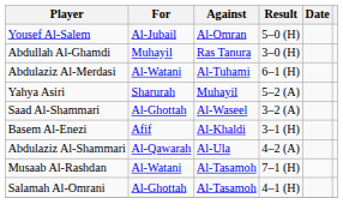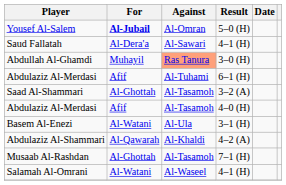 <table class="wikitable">
 <tr>
 <th>Player</th>
 <th>For</th>
 <th>Against</th>
 <th style="text-align:center">Result</th>
 <th>Date</th>
 <th></th>
 </tr>
 <tr>
 <td> <a href='#'>Yousef Al-Salem</a></td>
-<td><a href='#'>Al-Jubail</a></td>
+<td><strong><a href='#'>Al-Jubail</a></strong></td>
 <td><a href='#'>Al-Omran</a></td>
 <td style="text-align:center;">5–0 (H)</td>
 <td></td>
 <td></td>
 </tr>
 <tr>
+<td> Saud Fallatah</td>
+<td><a href='#'>Al-Dera'a</a></td>
+<td><a href='#'>Al-Sawari</a></td>
+<td style="text-align:center;">4–1 (H)</td>
+<td></td>
+<td></td>
+</tr>
+<tr>
 <td> Abdullah Al-Ghamdi</td>
 <td><a href='#'>Muhayil</a></td>
-<td><a href='#'>Ras Tanura</a></td>
+<td style="background: lightsalmon;"><a href='#'>Ras Tanura</a></td>
 <td style="text-align:center;">3–0 (H)</td>
 <td></td>
 <td></td>
 </tr>
 <tr>
 <td> Abdulaziz Al-Merdasi</td>
-<td><a href='#'>Al-Watani</a></td>
+<td><a href='#'>Afif</a></td>
 <td><a href='#'>Al-Tuhami</a></td>
 <td style="text-align:center;">6–1 (H)</td>
 <td></td>
 <td></td>
 </tr>
 <tr>
-<td> Yahya Asiri</td>
-<td><a href='#'>Sharurah</a></td>
-<td><a href='#'>Muhayil</a></td>
-<td style="text-align:center;">5–2 (A)</td>
-<td></td>
-<td></td>
-</tr>
-<tr>
 <td> Saad Al-Shammari</td>
 <td><a href='#'>Al-Ghottah</a></td>
-<td><a href='#'>Al-Waseel</a></td>
+<td><a href='#'>Al-Tasamoh</a></td>
 <td style="text-align:center;">3–2 (A)</td>
 <td></td>
 <td></td>
 </tr>
 <tr>
+<td> Abdulaziz Al-Merdasi</td>
+<td><a href='#'>Afif</a></td>
+<td><a href='#'>Al-Tasamoh</a></td>
+<td style="text-align:center;">4–0 (H)</td>
+<td></td>
+<td></td>
+</tr>
+<tr>
 <td> Basem Al-Enezi</td>
-<td><a href='#'>Afif</a></td>
-<td><a href='#'>Al-Khaldi</a></td>
+<td><a href='#'>Al-Watani</a></td>
+<td><a href='#'>Al-Ula</a></td>
 <td style="text-align:center;">3–1 (H)</td>
 <td></td>
 <td></td>
 </tr>
 <tr>
 <td> Abdulaziz Al-Shammari</td>
 <td><a href='#'>Al-Qawarah</a></td>
-<td><a href='#'>Al-Ula</a></td>
+<td><a href='#'>Al-Khaldi</a></td>
 <td style="text-align:center;">4–2 (A)</td>
 <td></td>
 <td></td>
 </tr>
 <tr>
 <td> Musaab Al-Rashdan</td>
-<td><a href='#'>Al-Watani</a></td>
+<td><a href='#'>Al-Ghottah</a></td>
 <td><a href='#'>Al-Tasamoh</a></td>
 <td style="text-align:center;">7–1 (H)</td>
 <td></td>
 <td></td>
 </tr>
 <tr>
 <td> Salamah Al-Omrani</td>
-<td><a href='#'>Al-Ghottah</a></td>
-<td><a href='#'>Al-Tasamoh</a></td>
+<td><a href='#'>Al-Watani</a></td>
+<td><a href='#'>Al-Waseel</a></td>
 <td style="text-align:center;">4–1 (H)</td>
 <td></td>
 <td></td>
 </tr>
 <tr>
 </tr>
 </table>
